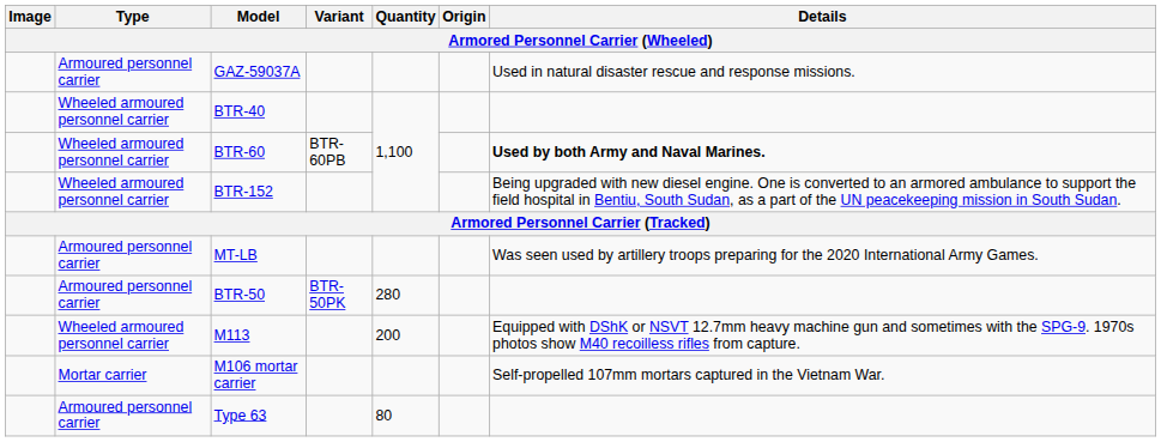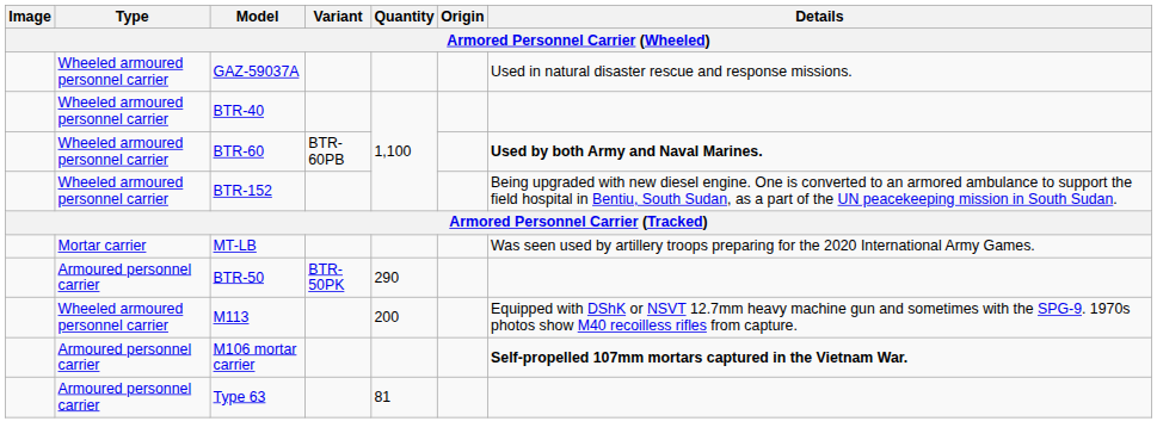 <table class="wikitable">
 <tr>
 <th>Image</th>
 <th>Type</th>
 <th>Model</th>
 <th>Variant</th>
 <th>Quantity</th>
 <th>Origin</th>
 <th>Details</th>
 </tr>
 <tr>
 <th colspan="7"><a href='#'>Armored Personnel Carrier</a> (<a href='#'>Wheeled</a>)</th>
 </tr>
 <tr>
 <td></td>
-<td><a href='#'>Armoured personnel carrier</a></td>
+<td><a href='#'>Wheeled armoured personnel carrier</a></td>
 <td><a href='#'>GAZ-59037A</a></td>
 <td></td>
 <td></td>
 <td></td>
 <td>Used in natural disaster rescue and response missions.</td>
 </tr>
 <tr>
 <td></td>
 <td><a href='#'>Wheeled armoured personnel carrier</a></td>
 <td><a href='#'>BTR-40</a></td>
 <td></td>
 <td rowspan="3">1,100</td>
 <td></td>
 <td></td>
 </tr>
 <tr>
 <td></td>
 <td><a href='#'>Wheeled armoured personnel carrier</a></td>
 <td><a href='#'>BTR-60</a></td>
 <td>BTR-60PB</td>
 <td></td>
 <td><strong>Used by both Army and Naval Marines.</strong></td>
 </tr>
 <tr>
 <td></td>
 <td><a href='#'>Wheeled armoured personnel carrier</a></td>
 <td><a href='#'>BTR-152</a></td>
 <td></td>
 <td></td>
 <td>Being upgraded with new diesel engine. One is converted to an armored ambulance to support the field hospital in <a href='#'>Bentiu, South Sudan</a>, as a part of the <a href='#'>UN peacekeeping mission in South Sudan</a>.</td>
 </tr>
 <tr>
 <th colspan="7"><a href='#'>Armored Personnel Carrier</a> (<a href='#'>Tracked</a>)</th>
 </tr>
 <tr>
 <td></td>
-<td><a href='#'>Armoured personnel carrier</a></td>
+<td><a href='#'>Mortar carrier</a></td>
 <td><a href='#'>MT-LB</a></td>
 <td></td>
 <td></td>
 <td></td>
 <td>Was seen used by artillery troops preparing for the 2020 International Army Games.</td>
 </tr>
 <tr>
 <td></td>
 <td><a href='#'>Armoured personnel carrier</a></td>
 <td><a href='#'>BTR-50</a></td>
 <td><a href='#'>BTR-50PK</a></td>
-<td>280</td>
+<td>290</td>
 <td></td>
 <td></td>
 </tr>
 <tr>
 <td></td>
 <td><a href='#'>Wheeled armoured personnel carrier</a></td>
 <td><a href='#'>M113</a></td>
 <td></td>
 <td>200</td>
 <td></td>
 <td>Equipped with <a href='#'>DShK</a> or <a href='#'>NSVT</a> 12.7mm heavy machine gun and sometimes with the <a href='#'>SPG-9</a>. 1970s photos show <a href='#'>M40 recoilless rifles</a> from capture.</td>
 </tr>
 <tr>
 <td></td>
-<td><a href='#'>Mortar carrier</a></td>
+<td><a href='#'>Armoured personnel carrier</a></td>
 <td><a href='#'>M106 mortar carrier</a></td>
 <td></td>
 <td></td>
 <td></td>
-<td>Self-propelled 107mm mortars сaptured in the Vietnam War.</td>
+<td><strong>Self-propelled 107mm mortars сaptured in the Vietnam War.</strong></td>
 </tr>
 <tr>
 <td></td>
 <td><a href='#'>Armoured personnel carrier</a></td>
 <td><a href='#'>Type 63</a></td>
 <td></td>
-<td>80</td>
+<td>81</td>
 <td></td>
 <td></td>
 </tr>
 </table>
